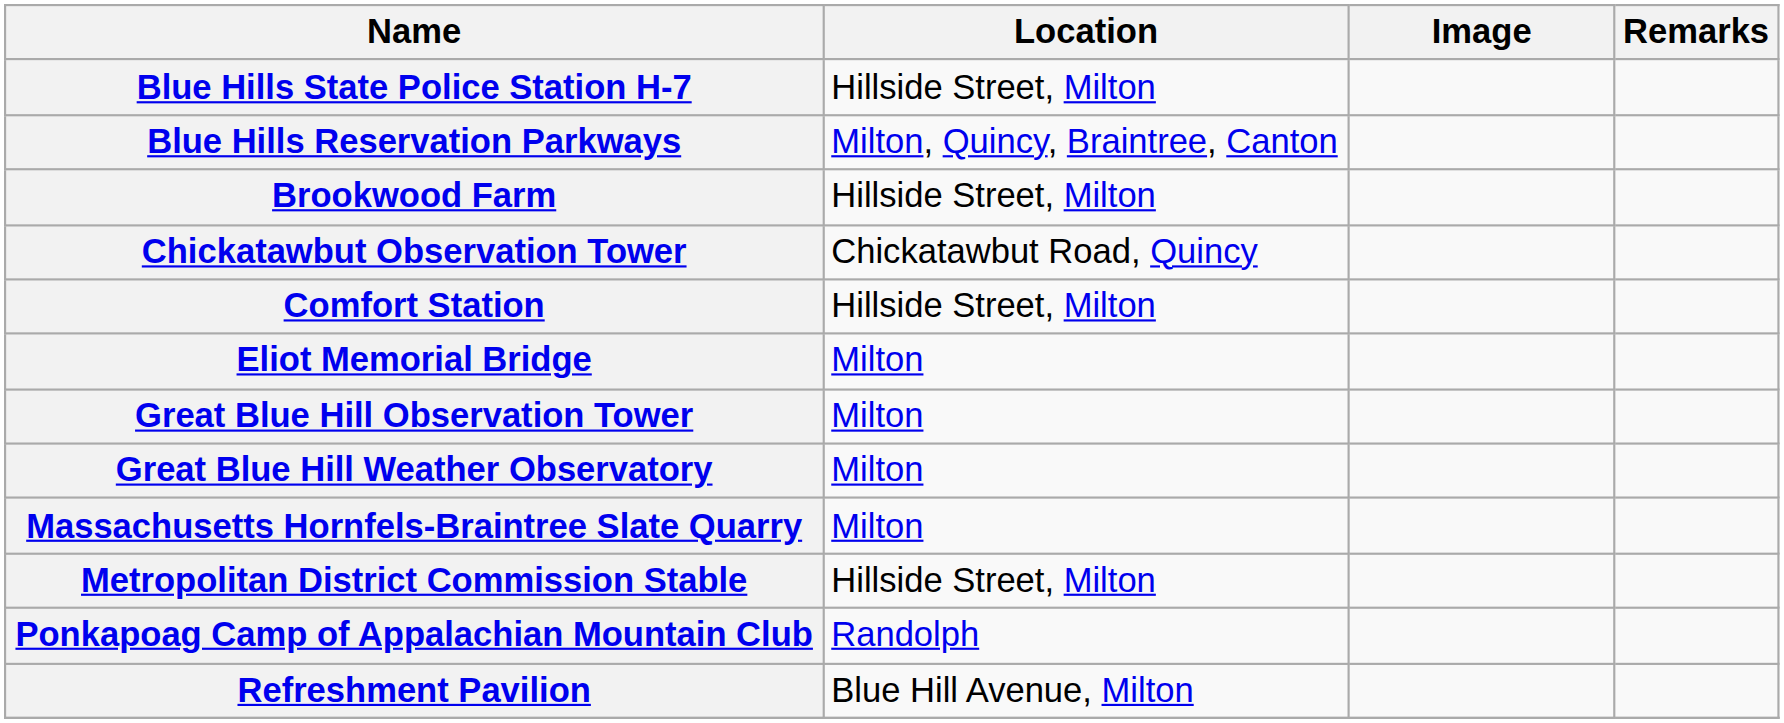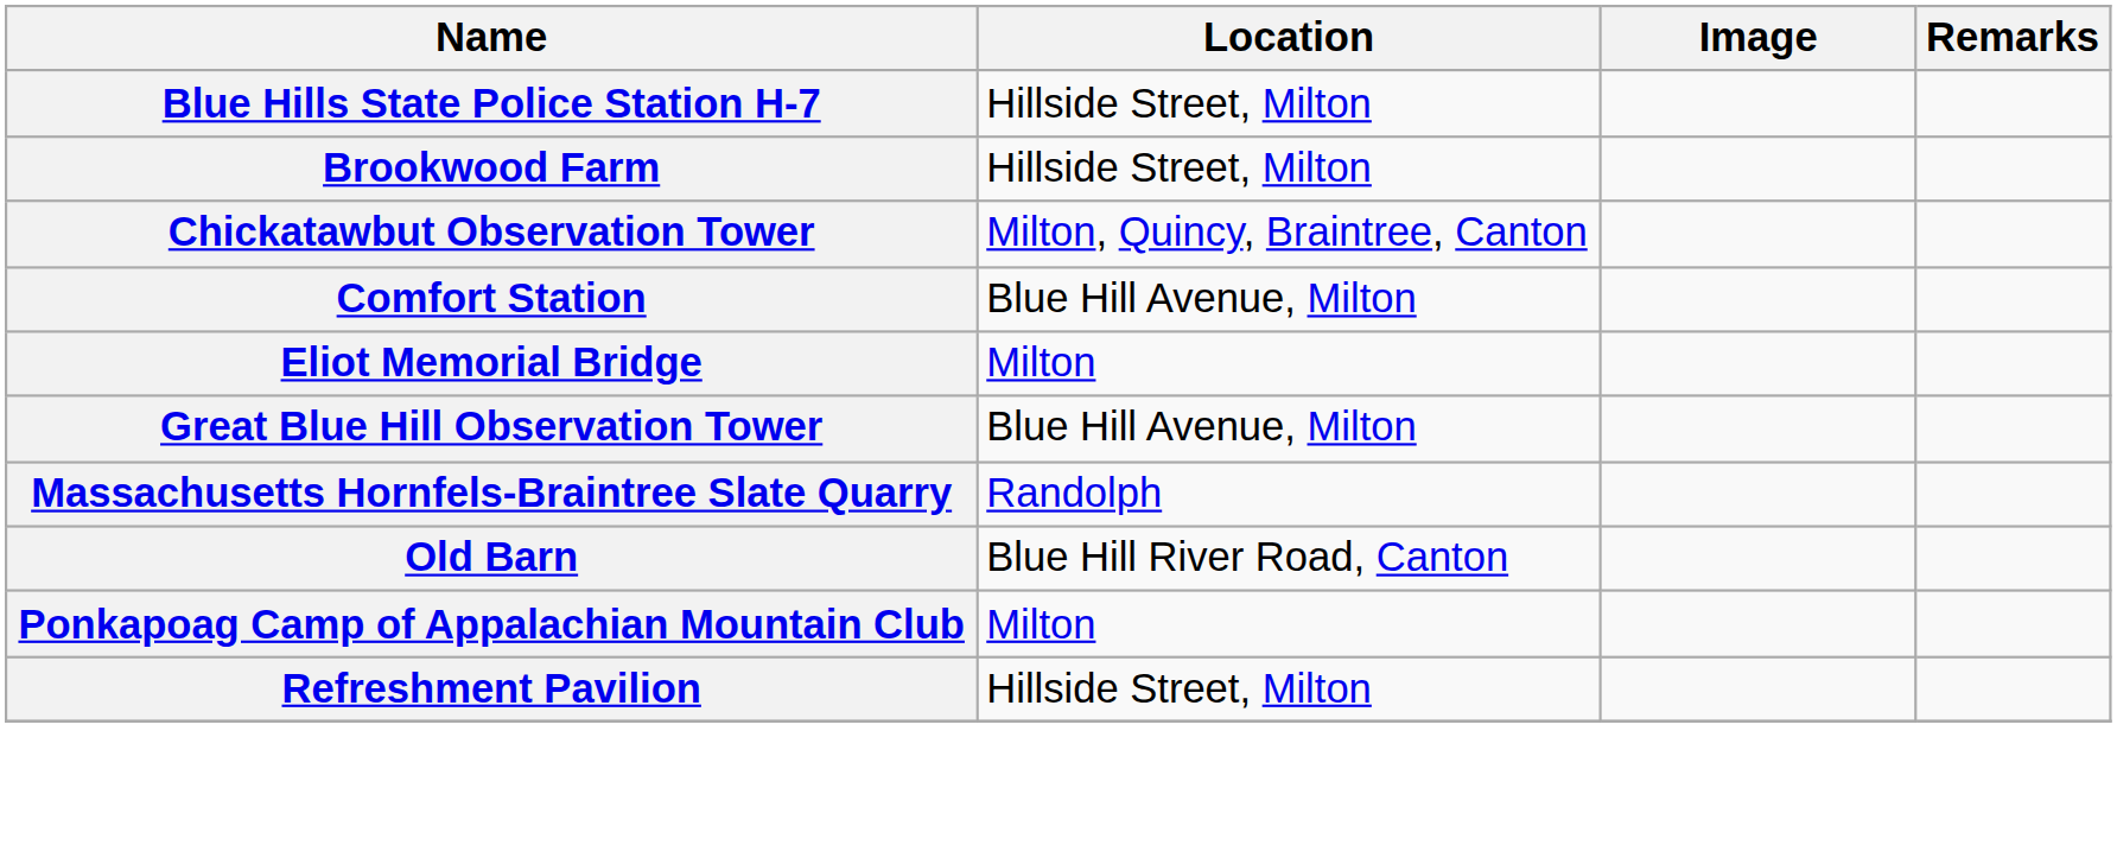 <table class="wikitable sortable plainrowheaders" border="1" style="width:65%">
 <tr>
 <th scope="col"  width="*">Name</th>
 <th scope="col"  width="*">Location</th>
 <th scope="col"  width="15%" class="unsortable">Image</th>
 <th scope="col"  width="*" class="unsortable" width="25%">Remarks</th>
 </tr>
 <tr>
 <th scope="row"><a href='#'>Blue Hills State Police Station H-7</a></th>
 <td>Hillside Street, <a href='#'>Milton</a></td>
 <td></td>
 <td></td>
 </tr>
 <tr>
-<th scope="row"><a href='#'>Blue Hills Reservation Parkways</a></th>
-<td><a href='#'>Milton</a>, <a href='#'>Quincy</a>, <a href='#'>Braintree</a>, <a href='#'>Canton</a></td>
-<td></td>
-<td></td>
-</tr>
-<tr>
 <th scope="row"><a href='#'>Brookwood Farm</a></th>
 <td>Hillside Street, <a href='#'>Milton</a></td>
 <td></td>
 <td></td>
 </tr>
 <tr>
 <th scope="row"><a href='#'>Chickatawbut Observation Tower</a></th>
-<td>Chickatawbut Road, <a href='#'>Quincy</a></td>
+<td><a href='#'>Milton</a>, <a href='#'>Quincy</a>, <a href='#'>Braintree</a>, <a href='#'>Canton</a></td>
 <td></td>
 <td></td>
 </tr>
 <tr>
 <th scope="row"><a href='#'>Comfort Station</a></th>
-<td>Hillside Street, <a href='#'>Milton</a></td>
+<td>Blue Hill Avenue, <a href='#'>Milton</a></td>
 <td></td>
 <td></td>
 </tr>
 <tr>
 <th scope="row"><a href='#'>Eliot Memorial Bridge</a></th>
 <td><a href='#'>Milton</a></td>
 <td></td>
 <td></td>
 </tr>
 <tr>
 <th scope="row"><a href='#'>Great Blue Hill Observation Tower</a></th>
+<td>Blue Hill Avenue, <a href='#'>Milton</a></td>
+<td></td>
+<td></td>
+</tr>
+<tr>
+<th scope="row"><a href='#'>Massachusetts Hornfels-Braintree Slate Quarry</a></th>
+<td><a href='#'>Randolph</a></td>
+<td></td>
+<td></td>
+</tr>
+<tr>
+<th scope="row"><a href='#'>Old Barn</a></th>
+<td>Blue Hill River Road, <a href='#'>Canton</a></td>
+<td></td>
+<td></td>
+</tr>
+<tr>
+<th scope="row"><a href='#'>Ponkapoag Camp of Appalachian Mountain Club</a></th>
 <td><a href='#'>Milton</a></td>
 <td></td>
 <td></td>
 </tr>
 <tr>
-<th scope="row"><a href='#'>Great Blue Hill Weather Observatory</a></th>
-<td><a href='#'>Milton</a></td>
-<td></td>
-<td></td>
-</tr>
-<tr>
-<th scope="row"><a href='#'>Massachusetts Hornfels-Braintree Slate Quarry</a></th>
-<td><a href='#'>Milton</a></td>
-<td></td>
-<td></td>
-</tr>
-<tr>
-<th scope="row"><a href='#'>Metropolitan District Commission Stable</a></th>
+<th scope="row"><a href='#'>Refreshment Pavilion</a></th>
 <td>Hillside Street, <a href='#'>Milton</a></td>
-<td></td>
-<td></td>
-</tr>
-<tr>
-<th scope="row"><a href='#'>Ponkapoag Camp of Appalachian Mountain Club</a></th>
-<td><a href='#'>Randolph</a></td>
-<td></td>
-<td></td>
-</tr>
-<tr>
-<th scope="row"><a href='#'>Refreshment Pavilion</a></th>
-<td>Blue Hill Avenue, <a href='#'>Milton</a></td>
 <td></td>
 <td></td>
 </tr>
 <tr>
 </tr>
 </table>
